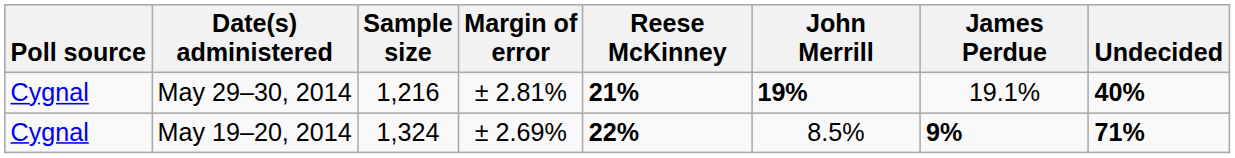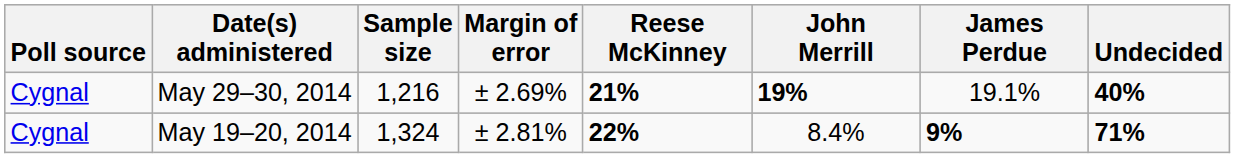 <table class="wikitable">
 <tr valign= bottom>
 <th>Poll source</th>
 <th>Date(s)<br>administered</th>
 <th>Sample<br>size</th>
 <th>Margin of<br>error</th>
 <th style="width:100px;">Reese<br>McKinney</th>
 <th style="width:100px;">John<br>Merrill</th>
 <th style="width:100px;">James<br>Perdue</th>
 <th style="width:80px;">Undecided</th>
 </tr>
 <tr>
 <td><a href='#'>Cygnal</a></td>
 <td align=center>May 29–30, 2014</td>
 <td align=center>1,216</td>
-<td align=center>± 2.81%</td>
+<td align=center>± 2.69%</td>
 <td><strong>21%</strong></td>
 <td><strong>19%</strong></td>
 <td align=center>19.1%</td>
 <td><strong>40%</strong></td>
 </tr>
 <tr>
 <td><a href='#'>Cygnal</a></td>
 <td align=center>May 19–20, 2014</td>
 <td align=center>1,324</td>
-<td align=center>± 2.69%</td>
+<td align=center>± 2.81%</td>
 <td><strong>22%</strong></td>
-<td align=center>8.5%</td>
+<td align=center>8.4%</td>
 <td><strong>9%</strong></td>
 <td><strong>71%</strong></td>
 </tr>
 </table>
